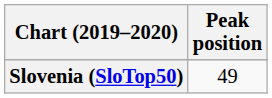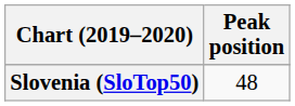 <table class="wikitable plainrowheaders">
 <tr>
 <th scope="col">Chart (2019–2020)</th>
 <th scope="col">Peak<br>position</th>
 </tr>
 <tr>
 </tr>
 <tr>
 <th scope="row">Slovenia (<a href='#'>SloTop50</a>)</th>
-<td align="center">49</td>
+<td align="center">48</td>
 </tr>
 </table>
